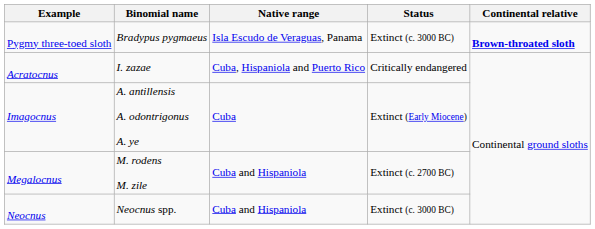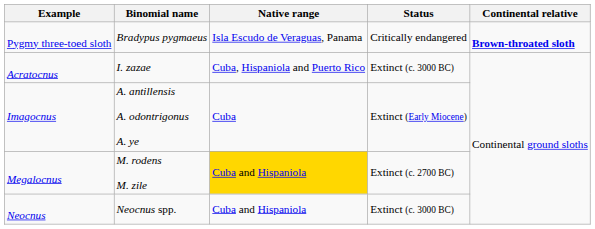 <table class=wikitable>
 <tr>
 <th>Example</th>
 <th>Binomial name</th>
 <th>Native range</th>
 <th>Status</th>
 <th>Continental relative</th>
 </tr>
 <tr>
 <td><br><a href='#'>Pygmy three-toed sloth</a></td>
 <td><em>Bradypus pygmaeus</em></td>
 <td><a href='#'>Isla Escudo de Veraguas</a>, Panama</td>
-<td>Extinct <small>(c. 3000 BC)</small></td>
+<td>Critically endangered</td>
 <td><strong><br><a href='#'>Brown-throated sloth</a></strong></td>
 </tr>
 <tr>
 <td><br><em><a href='#'>Acratocnus</a></em></td>
 <td><em>I. zazae</em></td>
 <td><a href='#'>Cuba</a>, <a href='#'>Hispaniola</a> and <a href='#'>Puerto Rico</a></td>
-<td>Critically endangered</td>
+<td>Extinct <small>(c. 3000 BC)</small></td>
 <td rowspan="4"><br>Continental <a href='#'>ground sloths</a></td>
 </tr>
 <tr>
 <td><em><a href='#'>Imagocnus</a></em></td>
 <td><em>A. antillensis</em><br><br><em>A. odontrigonus</em><br><br><em>A. ye</em></td>
 <td><a href='#'>Cuba</a></td>
 <td>Extinct <small>(<a href='#'>Early Miocene</a>)</small></td>
 </tr>
 <tr>
 <td><br><em><a href='#'>Megalocnus</a></em></td>
 <td><em>M. rodens</em><br><br><em>M. zile</em></td>
-<td><a href='#'>Cuba</a> and <a href='#'>Hispaniola</a></td>
+<td style="background: gold;"><a href='#'>Cuba</a> and <a href='#'>Hispaniola</a></td>
 <td>Extinct <small>(c. 2700 BC)</small></td>
 </tr>
 <tr>
 <td><br><em><a href='#'>Neocnus</a></em></td>
 <td><em>Neocnus</em> spp.</td>
 <td><a href='#'>Cuba</a> and <a href='#'>Hispaniola</a></td>
 <td>Extinct <small>(c. 3000 BC)</small></td>
 </tr>
 </table>
